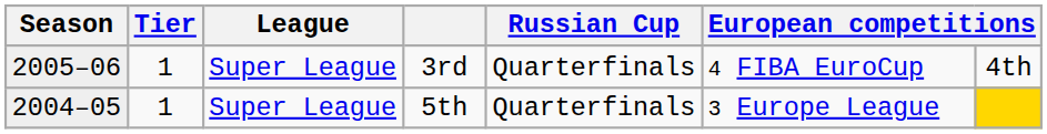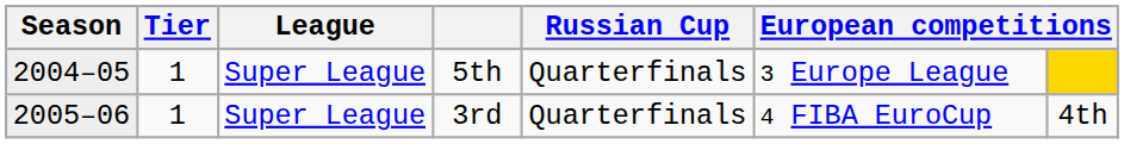 <table class="wikitable" style="font-size:85%">
 <tr>
 <th>Season</th>
 <th><a href='#'>Tier</a></th>
 <th>League</th>
 <th></th>
 <th><a href='#'>Russian Cup</a></th>
 <th colspan=2><a href='#'>European competitions</a></th>
 </tr>
 <tr>
+<td style="background:#efefef;">2004–05</td>
+<td align="center">1</td>
+<td><a href='#'>Super League</a></td>
+<td align="center" width=30>5th</td>
+<td>Quarterfinals</td>
+<td><small>3</small> <a href='#'>Europe League</a></td>
+<td style="background:gold"></td>
+</tr>
+<tr>
 <td style="background:#efefef;">2005–06</td>
 <td align="center">1</td>
 <td><a href='#'>Super League</a></td>
 <td align="center">3rd</td>
 <td>Quarterfinals</td>
 <td><small>4</small> <a href='#'>FIBA EuroCup</a></td>
 <td style="text-align:center;">4th</td>
 </tr>
-<tr>
-<td style="background:#efefef;">2004–05</td>
-<td align="center">1</td>
-<td><a href='#'>Super League</a></td>
-<td align="center" width=30>5th</td>
-<td>Quarterfinals</td>
-<td><small>3</small> <a href='#'>Europe League</a></td>
-<td style="background:gold"></td>
-</tr>
 </table>
